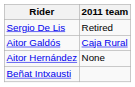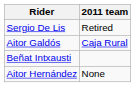 <table class="wikitable">
 <tr>
 <th>Rider</th>
 <th>2011 team</th>
 </tr>
 <tr>
 <td><a href='#'>Sergio De Lis</a></td>
 <td>Retired</td>
 </tr>
 <tr>
 <td><a href='#'>Aitor Galdós</a></td>
 <td><a href='#'>Caja Rural</a></td>
 </tr>
 <tr>
+<td><a href='#'>Beñat Intxausti</a></td>
+<td></td>
+</tr>
+<tr>
 <td><a href='#'>Aitor Hernández</a></td>
 <td>None</td>
 </tr>
-<tr>
-<td><a href='#'>Beñat Intxausti</a></td>
-<td></td>
-</tr>
 </table>
